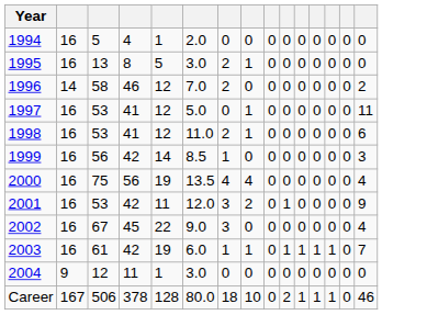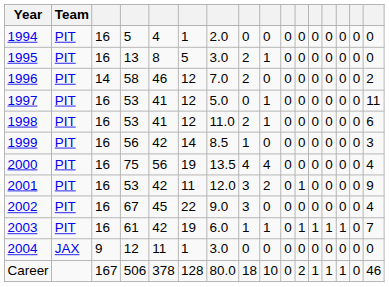 <table class="wikitable sortable">
 <tr>
 <th>Year</th>
+<th>Team</th>
 <th></th>
 <th></th>
 <th></th>
 <th></th>
 <th></th>
 <th></th>
 <th></th>
 <th></th>
 <th></th>
 <th></th>
 <th></th>
 <th></th>
 <th></th>
 <th></th>
 </tr>
 <tr>
 <td><a href='#'>1994</a></td>
+<td><a href='#'>PIT</a></td>
 <td>16</td>
 <td>5</td>
 <td>4</td>
 <td>1</td>
 <td>2.0</td>
 <td>0</td>
 <td>0</td>
 <td>0</td>
 <td>0</td>
 <td>0</td>
 <td>0</td>
 <td>0</td>
 <td>0</td>
 <td>0</td>
 </tr>
 <tr>
 <td><a href='#'>1995</a></td>
+<td><a href='#'>PIT</a></td>
 <td>16</td>
 <td>13</td>
 <td>8</td>
 <td>5</td>
 <td>3.0</td>
 <td>2</td>
 <td>1</td>
 <td>0</td>
 <td>0</td>
 <td>0</td>
 <td>0</td>
 <td>0</td>
 <td>0</td>
 <td>0</td>
 </tr>
 <tr>
 <td><a href='#'>1996</a></td>
+<td><a href='#'>PIT</a></td>
 <td>14</td>
 <td>58</td>
 <td>46</td>
 <td>12</td>
 <td>7.0</td>
 <td>2</td>
 <td>0</td>
 <td>0</td>
 <td>0</td>
 <td>0</td>
 <td>0</td>
 <td>0</td>
 <td>0</td>
 <td>2</td>
 </tr>
 <tr>
 <td><a href='#'>1997</a></td>
+<td><a href='#'>PIT</a></td>
 <td>16</td>
 <td>53</td>
 <td>41</td>
 <td>12</td>
 <td>5.0</td>
 <td>0</td>
 <td>1</td>
 <td>0</td>
 <td>0</td>
 <td>0</td>
 <td>0</td>
 <td>0</td>
 <td>0</td>
 <td>11</td>
 </tr>
 <tr>
 <td><a href='#'>1998</a></td>
+<td><a href='#'>PIT</a></td>
 <td>16</td>
 <td>53</td>
 <td>41</td>
 <td>12</td>
 <td>11.0</td>
 <td>2</td>
 <td>1</td>
 <td>0</td>
 <td>0</td>
 <td>0</td>
 <td>0</td>
 <td>0</td>
 <td>0</td>
 <td>6</td>
 </tr>
 <tr>
 <td><a href='#'>1999</a></td>
+<td><a href='#'>PIT</a></td>
 <td>16</td>
 <td>56</td>
 <td>42</td>
 <td>14</td>
 <td>8.5</td>
 <td>1</td>
 <td>0</td>
 <td>0</td>
 <td>0</td>
 <td>0</td>
 <td>0</td>
 <td>0</td>
 <td>0</td>
 <td>3</td>
 </tr>
 <tr>
 <td><a href='#'>2000</a></td>
+<td><a href='#'>PIT</a></td>
 <td>16</td>
 <td>75</td>
 <td>56</td>
 <td>19</td>
 <td>13.5</td>
 <td>4</td>
 <td>4</td>
 <td>0</td>
 <td>0</td>
 <td>0</td>
 <td>0</td>
 <td>0</td>
 <td>0</td>
 <td>4</td>
 </tr>
 <tr>
 <td><a href='#'>2001</a></td>
+<td><a href='#'>PIT</a></td>
 <td>16</td>
 <td>53</td>
 <td>42</td>
 <td>11</td>
 <td>12.0</td>
 <td>3</td>
 <td>2</td>
 <td>0</td>
 <td>1</td>
 <td>0</td>
 <td>0</td>
 <td>0</td>
 <td>0</td>
 <td>9</td>
 </tr>
 <tr>
 <td><a href='#'>2002</a></td>
+<td><a href='#'>PIT</a></td>
 <td>16</td>
 <td>67</td>
 <td>45</td>
 <td>22</td>
 <td>9.0</td>
 <td>3</td>
 <td>0</td>
 <td>0</td>
 <td>0</td>
 <td>0</td>
 <td>0</td>
 <td>0</td>
 <td>0</td>
 <td>4</td>
 </tr>
 <tr>
 <td><a href='#'>2003</a></td>
+<td><a href='#'>PIT</a></td>
 <td>16</td>
 <td>61</td>
 <td>42</td>
 <td>19</td>
 <td>6.0</td>
 <td>1</td>
 <td>1</td>
 <td>0</td>
 <td>1</td>
 <td>1</td>
 <td>1</td>
 <td>1</td>
 <td>0</td>
 <td>7</td>
 </tr>
 <tr>
 <td><a href='#'>2004</a></td>
+<td><a href='#'>JAX</a></td>
 <td>9</td>
 <td>12</td>
 <td>11</td>
 <td>1</td>
 <td>3.0</td>
 <td>0</td>
 <td>0</td>
 <td>0</td>
 <td>0</td>
 <td>0</td>
 <td>0</td>
 <td>0</td>
 <td>0</td>
 <td>0</td>
 </tr>
 <tr class="sortbottom">
 <td>Career</td>
+<td></td>
 <td>167</td>
 <td>506</td>
 <td>378</td>
 <td>128</td>
 <td>80.0</td>
 <td>18</td>
 <td>10</td>
 <td>0</td>
 <td>2</td>
 <td>1</td>
 <td>1</td>
 <td>1</td>
 <td>0</td>
 <td>46</td>
 </tr>
 </table>
